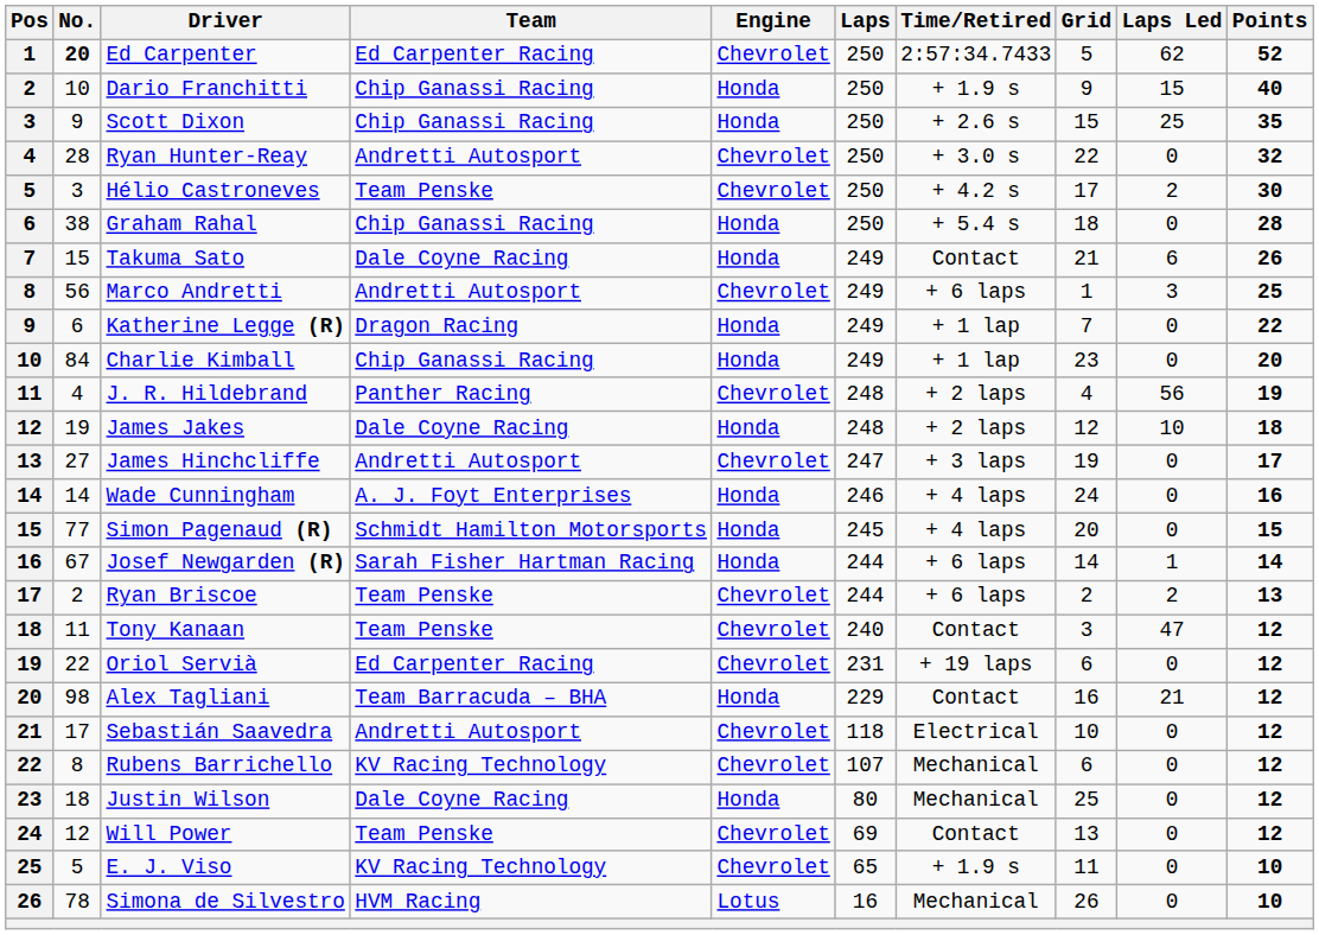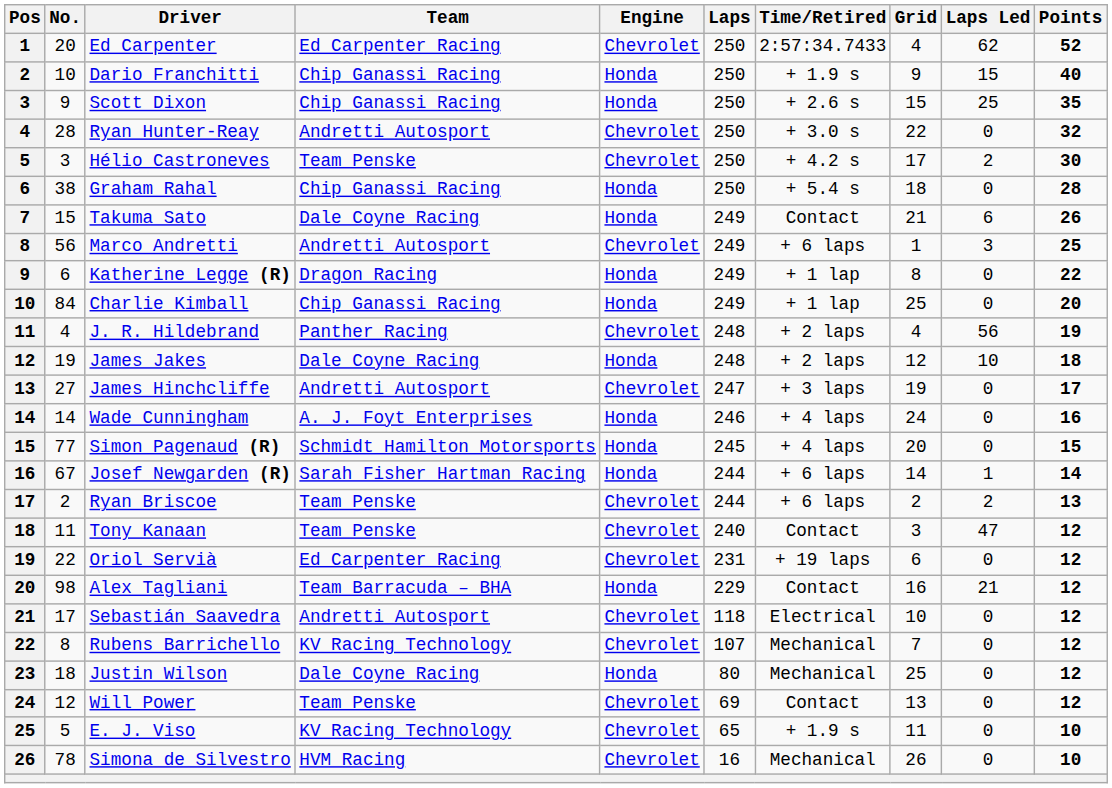 <table class="wikitable" style="font-size: 95%">
 <tr>
 <th>Pos</th>
 <th>No.</th>
 <th>Driver</th>
 <th>Team</th>
 <th>Engine</th>
 <th>Laps</th>
 <th>Time/Retired</th>
 <th>Grid</th>
 <th>Laps Led</th>
 <th>Points</th>
 </tr>
 <tr>
 <th>1</th>
-<td align="center"><strong>20</strong></td>
+<td align="center">20</td>
 <td> <a href='#'>Ed Carpenter</a></td>
 <td><a href='#'>Ed Carpenter Racing</a></td>
 <td><a href='#'>Chevrolet</a></td>
 <td align=center>250</td>
 <td align=center>2:57:34.7433</td>
-<td align=center>5</td>
+<td align=center>4</td>
 <td align=center>62</td>
 <td align=center><strong>52</strong></td>
 </tr>
 <tr>
 <th>2</th>
 <td align="center">10</td>
 <td> <a href='#'>Dario Franchitti</a></td>
 <td><a href='#'>Chip Ganassi Racing</a></td>
 <td><a href='#'>Honda</a></td>
 <td align=center>250</td>
 <td align=center>+ 1.9 s</td>
 <td align=center>9</td>
 <td align=center>15</td>
 <td align=center><strong>40</strong></td>
 </tr>
 <tr>
 <th>3</th>
 <td align="center">9</td>
 <td> <a href='#'>Scott Dixon</a></td>
 <td><a href='#'>Chip Ganassi Racing</a></td>
 <td><a href='#'>Honda</a></td>
 <td align=center>250</td>
 <td align=center>+ 2.6 s</td>
 <td align=center>15</td>
 <td align=center>25</td>
 <td align=center><strong>35</strong></td>
 </tr>
 <tr>
 <th>4</th>
 <td align="center">28</td>
 <td> <a href='#'>Ryan Hunter-Reay</a></td>
 <td><a href='#'>Andretti Autosport</a></td>
 <td><a href='#'>Chevrolet</a></td>
 <td align=center>250</td>
 <td align=center>+ 3.0 s</td>
 <td align=center>22</td>
 <td align=center>0</td>
 <td align=center><strong>32</strong></td>
 </tr>
 <tr>
 <th>5</th>
 <td align="center">3</td>
 <td> <a href='#'>Hélio Castroneves</a></td>
 <td><a href='#'>Team Penske</a></td>
 <td><a href='#'>Chevrolet</a></td>
 <td align=center>250</td>
 <td align=center>+ 4.2 s</td>
 <td align=center>17</td>
 <td align=center>2</td>
 <td align=center><strong>30</strong></td>
 </tr>
 <tr>
 <th>6</th>
 <td align="center">38</td>
 <td> <a href='#'>Graham Rahal</a></td>
 <td><a href='#'>Chip Ganassi Racing</a></td>
 <td><a href='#'>Honda</a></td>
 <td align=center>250</td>
 <td align=center>+ 5.4 s</td>
 <td align=center>18</td>
 <td align=center>0</td>
 <td align=center><strong>28</strong></td>
 </tr>
 <tr>
 <th>7</th>
 <td align="center">15</td>
 <td> <a href='#'>Takuma Sato</a></td>
 <td><a href='#'>Dale Coyne Racing</a></td>
 <td><a href='#'>Honda</a></td>
 <td align=center>249</td>
 <td align=center>Contact</td>
 <td align=center>21</td>
 <td align=center>6</td>
 <td align=center><strong>26</strong></td>
 </tr>
 <tr>
 <th>8</th>
 <td align="center">56</td>
 <td> <a href='#'>Marco Andretti</a></td>
 <td><a href='#'>Andretti Autosport</a></td>
 <td><a href='#'>Chevrolet</a></td>
 <td align=center>249</td>
 <td align=center>+ 6 laps</td>
 <td align=center>1</td>
 <td align=center>3</td>
 <td align=center><strong>25</strong></td>
 </tr>
 <tr>
 <th>9</th>
 <td align="center">6</td>
 <td> <a href='#'>Katherine Legge</a> <strong>(R)</strong></td>
 <td><a href='#'>Dragon Racing</a></td>
 <td><a href='#'>Honda</a></td>
 <td align=center>249</td>
 <td align=center>+ 1 lap</td>
-<td align=center>7</td>
+<td align=center>8</td>
 <td align=center>0</td>
 <td align=center><strong>22</strong></td>
 </tr>
 <tr>
 <th>10</th>
 <td align="center">84</td>
 <td> <a href='#'>Charlie Kimball</a></td>
 <td><a href='#'>Chip Ganassi Racing</a></td>
 <td><a href='#'>Honda</a></td>
 <td align=center>249</td>
 <td align=center>+ 1 lap</td>
-<td align=center>23</td>
+<td align=center>25</td>
 <td align=center>0</td>
 <td align=center><strong>20</strong></td>
 </tr>
 <tr>
 <th>11</th>
 <td align="center">4</td>
 <td> <a href='#'>J. R. Hildebrand</a></td>
 <td><a href='#'>Panther Racing</a></td>
 <td><a href='#'>Chevrolet</a></td>
 <td align=center>248</td>
 <td align=center>+ 2 laps</td>
 <td align=center>4</td>
 <td align=center>56</td>
 <td align=center><strong>19</strong></td>
 </tr>
 <tr>
 <th>12</th>
 <td align="center">19</td>
 <td> <a href='#'>James Jakes</a></td>
 <td><a href='#'>Dale Coyne Racing</a></td>
 <td><a href='#'>Honda</a></td>
 <td align=center>248</td>
 <td align=center>+ 2 laps</td>
 <td align=center>12</td>
 <td align=center>10</td>
 <td align=center><strong>18</strong></td>
 </tr>
 <tr>
 <th>13</th>
 <td align="center">27</td>
 <td> <a href='#'>James Hinchcliffe</a></td>
 <td><a href='#'>Andretti Autosport</a></td>
 <td><a href='#'>Chevrolet</a></td>
 <td align=center>247</td>
 <td align=center>+ 3 laps</td>
 <td align=center>19</td>
 <td align=center>0</td>
 <td align=center><strong>17</strong></td>
 </tr>
 <tr>
 <th>14</th>
 <td align="center">14</td>
 <td> <a href='#'>Wade Cunningham</a></td>
 <td><a href='#'>A. J. Foyt Enterprises</a></td>
 <td><a href='#'>Honda</a></td>
 <td align=center>246</td>
 <td align=center>+ 4 laps</td>
 <td align=center>24</td>
 <td align=center>0</td>
 <td align=center><strong>16</strong></td>
 </tr>
 <tr>
 <th>15</th>
 <td align=center>77</td>
 <td> <a href='#'>Simon Pagenaud</a> <strong>(R)</strong></td>
 <td><a href='#'>Schmidt Hamilton Motorsports</a></td>
 <td><a href='#'>Honda</a></td>
 <td align=center>245</td>
 <td align=center>+ 4 laps</td>
 <td align=center>20</td>
 <td align=center>0</td>
 <td align=center><strong>15</strong></td>
 </tr>
 <tr>
 <th>16</th>
 <td align="center">67</td>
 <td> <a href='#'>Josef Newgarden</a> <strong>(R)</strong></td>
 <td><a href='#'>Sarah Fisher Hartman Racing</a></td>
 <td><a href='#'>Honda</a></td>
 <td align=center>244</td>
 <td align=center>+ 6 laps</td>
 <td align=center>14</td>
 <td align=center>1</td>
 <td align=center><strong>14</strong></td>
 </tr>
 <tr>
 <th>17</th>
 <td align="center">2</td>
 <td> <a href='#'>Ryan Briscoe</a></td>
 <td><a href='#'>Team Penske</a></td>
 <td><a href='#'>Chevrolet</a></td>
 <td align=center>244</td>
 <td align=center>+ 6 laps</td>
 <td align=center>2</td>
 <td align=center>2</td>
 <td align=center><strong>13</strong></td>
 </tr>
 <tr>
 <th>18</th>
 <td align="center">11</td>
 <td> <a href='#'>Tony Kanaan</a></td>
 <td><a href='#'>Team Penske</a></td>
 <td><a href='#'>Chevrolet</a></td>
 <td align=center>240</td>
 <td align=center>Contact</td>
 <td align=center>3</td>
 <td align=center>47</td>
 <td align=center><strong>12</strong></td>
 </tr>
 <tr>
 <th>19</th>
 <td align="center">22</td>
 <td> <a href='#'>Oriol Servià</a></td>
 <td><a href='#'>Ed Carpenter Racing</a></td>
 <td><a href='#'>Chevrolet</a></td>
 <td align=center>231</td>
 <td align=center>+ 19 laps</td>
 <td align=center>6</td>
 <td align=center>0</td>
 <td align=center><strong>12</strong></td>
 </tr>
 <tr>
 <th>20</th>
 <td align="center">98</td>
 <td> <a href='#'>Alex Tagliani</a></td>
 <td><a href='#'>Team Barracuda – BHA</a></td>
 <td><a href='#'>Honda</a></td>
 <td align=center>229</td>
 <td align=center>Contact</td>
 <td align=center>16</td>
 <td align=center>21</td>
 <td align=center><strong>12</strong></td>
 </tr>
 <tr>
 <th>21</th>
 <td align="center">17</td>
 <td> <a href='#'>Sebastián Saavedra</a></td>
 <td><a href='#'>Andretti Autosport</a></td>
 <td><a href='#'>Chevrolet</a></td>
 <td align=center>118</td>
 <td align=center>Electrical</td>
 <td align=center>10</td>
 <td align=center>0</td>
 <td align=center><strong>12</strong></td>
 </tr>
 <tr>
 <th>22</th>
 <td align="center">8</td>
 <td> <a href='#'>Rubens Barrichello</a></td>
 <td><a href='#'>KV Racing Technology</a></td>
 <td><a href='#'>Chevrolet</a></td>
 <td align=center>107</td>
 <td align=center>Mechanical</td>
-<td align=center>6</td>
+<td align=center>7</td>
 <td align=center>0</td>
 <td align=center><strong>12</strong></td>
 </tr>
 <tr>
 <th>23</th>
 <td align="center">18</td>
 <td> <a href='#'>Justin Wilson</a></td>
 <td><a href='#'>Dale Coyne Racing</a></td>
 <td><a href='#'>Honda</a></td>
 <td align=center>80</td>
 <td align=center>Mechanical</td>
 <td align=center>25</td>
 <td align=center>0</td>
 <td align=center><strong>12</strong></td>
 </tr>
 <tr>
 <th>24</th>
 <td align="center">12</td>
 <td> <a href='#'>Will Power</a></td>
 <td><a href='#'>Team Penske</a></td>
 <td><a href='#'>Chevrolet</a></td>
 <td align=center>69</td>
 <td align=center>Contact</td>
 <td align=center>13</td>
 <td align=center>0</td>
 <td align=center><strong>12</strong></td>
 </tr>
 <tr>
 <th>25</th>
 <td align="center">5</td>
 <td> <a href='#'>E. J. Viso</a></td>
 <td><a href='#'>KV Racing Technology</a></td>
 <td><a href='#'>Chevrolet</a></td>
 <td align=center>65</td>
 <td align=center>+ 1.9 s</td>
 <td align=center>11</td>
 <td align=center>0</td>
 <td align=center><strong>10</strong></td>
 </tr>
 <tr>
 <th>26</th>
 <td align="center">78</td>
 <td> <a href='#'>Simona de Silvestro</a></td>
 <td><a href='#'>HVM Racing</a></td>
-<td><a href='#'>Lotus</a></td>
+<td><a href='#'>Chevrolet</a></td>
 <td align=center>16</td>
 <td align=center>Mechanical</td>
 <td align=center>26</td>
 <td align=center>0</td>
 <td align=center><strong>10</strong></td>
 </tr>
 <tr>
 <th colspan=10></th>
 </tr>
 </table>
